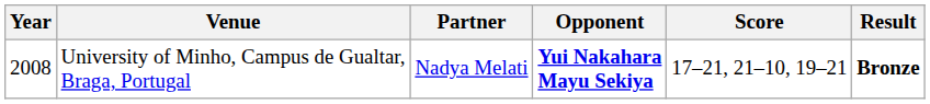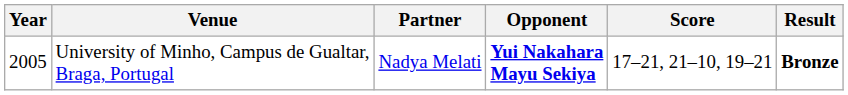 <table class="sortable wikitable" style="font-size: 90%;">
 <tr>
 <th>Year</th>
 <th>Venue</th>
 <th>Partner</th>
 <th>Opponent</th>
 <th>Score</th>
 <th>Result</th>
 </tr>
 <tr style="background:white">
-<td align="center">2008</td>
+<td align="center">2005</td>
 <td align="left">University of Minho, Campus de Gualtar,<br><a href='#'>Braga, Portugal</a></td>
 <td align="left"> <a href='#'>Nadya Melati</a></td>
 <td align="left"><strong> <a href='#'>Yui Nakahara</a> <br>  <a href='#'>Mayu Sekiya</a></strong></td>
 <td align="left">17–21, 21–10, 19–21</td>
 <td style="text-align:left; background:white"> <strong>Bronze</strong></td>
 </tr>
 </table>
